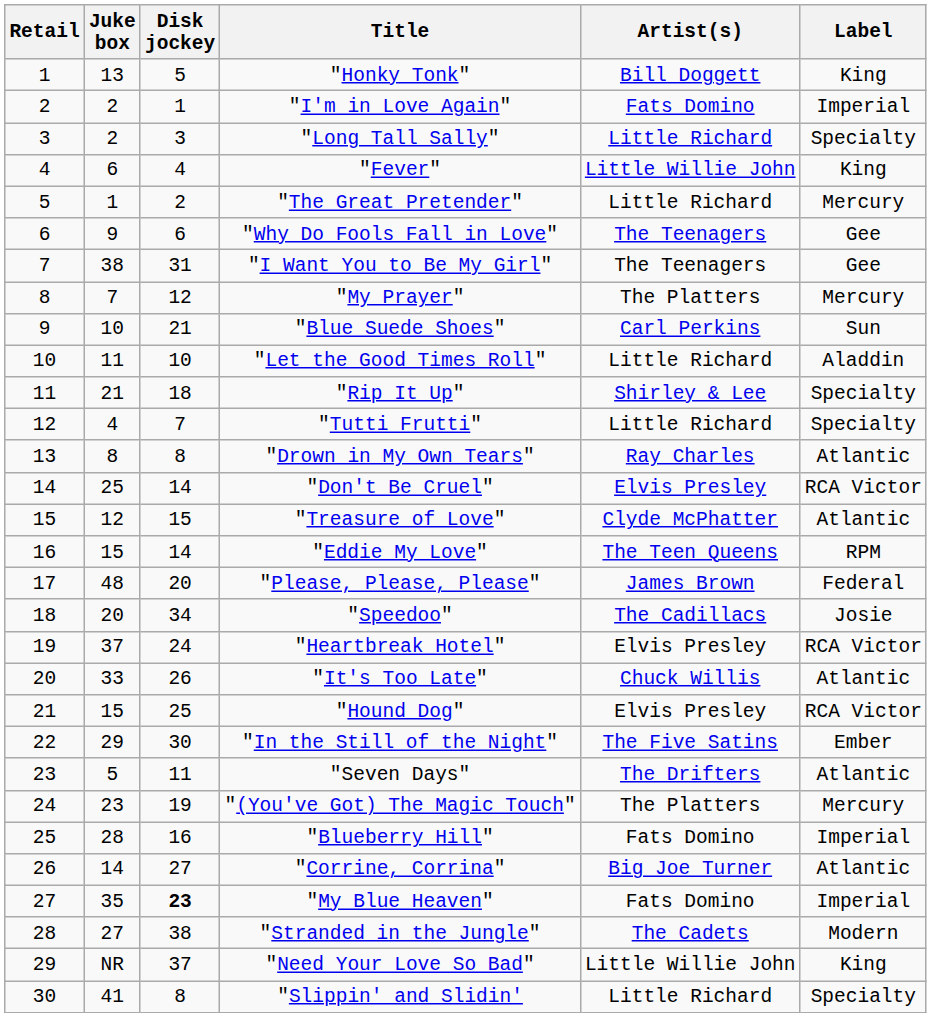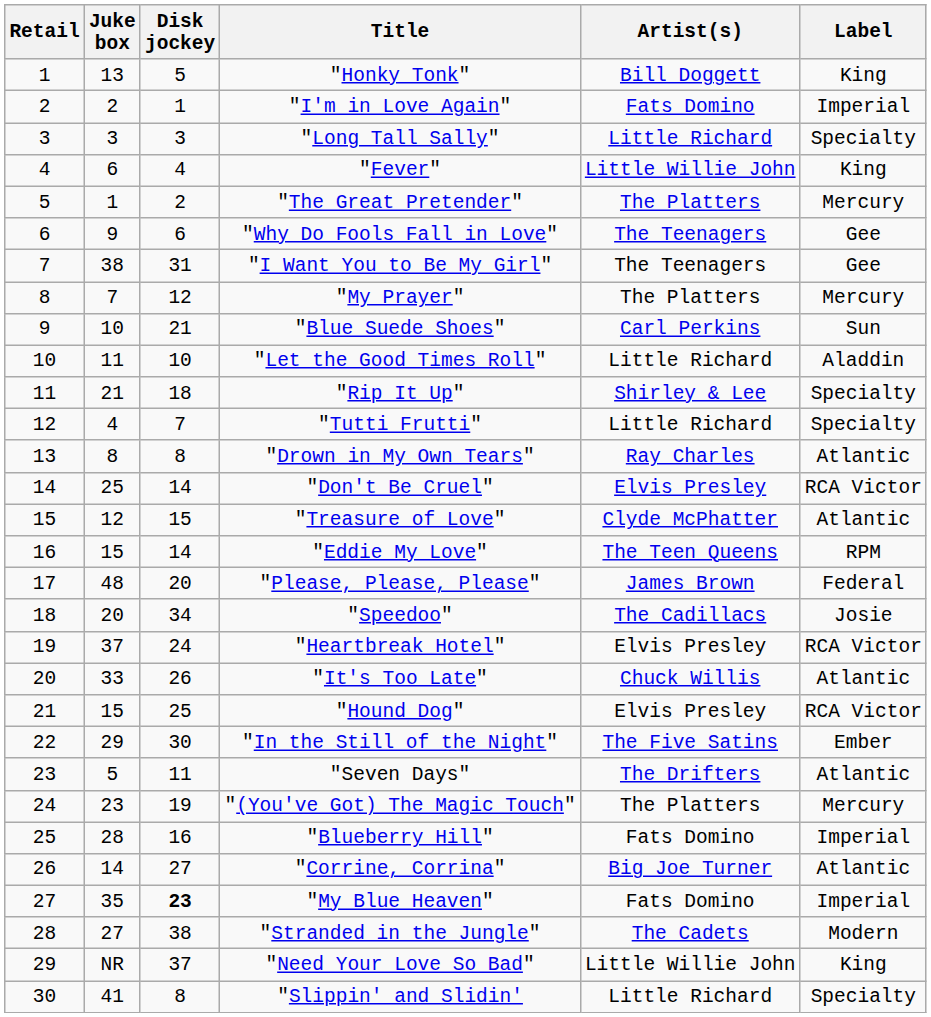 <table class="wikitable sortable" style="text-align: center">
 <tr>
 <th scope="col">Retail</th>
 <th scope="col">Juke<br>box</th>
 <th scope="col">Disk<br>jockey</th>
 <th scope="col">Title</th>
 <th scope="col">Artist(s)</th>
 <th scope="col">Label</th>
 </tr>
 <tr>
 <td>1</td>
 <td>13</td>
 <td>5</td>
 <td>"<a href='#'>Honky Tonk</a>"</td>
 <td><a href='#'>Bill Doggett</a></td>
 <td>King</td>
 </tr>
 <tr>
 <td>2</td>
 <td>2</td>
 <td>1</td>
 <td>"<a href='#'>I'm in Love Again</a>"</td>
 <td><a href='#'>Fats Domino</a></td>
 <td>Imperial</td>
 </tr>
 <tr>
 <td>3</td>
-<td>2</td>
+<td>3</td>
 <td>3</td>
 <td>"<a href='#'>Long Tall Sally</a>"</td>
 <td><a href='#'>Little Richard</a></td>
 <td>Specialty</td>
 </tr>
 <tr>
 <td>4</td>
 <td>6</td>
 <td>4</td>
 <td>"<a href='#'>Fever</a>"</td>
 <td><a href='#'>Little Willie John</a></td>
 <td>King</td>
 </tr>
 <tr>
 <td>5</td>
 <td>1</td>
 <td>2</td>
 <td>"<a href='#'>The Great Pretender</a>"</td>
-<td>Little Richard</td>
+<td><a href='#'>The Platters</a></td>
 <td>Mercury</td>
 </tr>
 <tr>
 <td>6</td>
 <td>9</td>
 <td>6</td>
 <td>"<a href='#'>Why Do Fools Fall in Love</a>"</td>
 <td><a href='#'>The Teenagers</a></td>
 <td>Gee</td>
 </tr>
 <tr>
 <td>7</td>
 <td>38</td>
 <td>31</td>
 <td>"<a href='#'>I Want You to Be My Girl</a>"</td>
 <td>The Teenagers</td>
 <td>Gee</td>
 </tr>
 <tr>
 <td>8</td>
 <td>7</td>
 <td>12</td>
 <td>"<a href='#'>My Prayer</a>"</td>
 <td>The Platters</td>
 <td>Mercury</td>
 </tr>
 <tr>
 <td>9</td>
 <td>10</td>
 <td>21</td>
 <td>"<a href='#'>Blue Suede Shoes</a>"</td>
 <td><a href='#'>Carl Perkins</a></td>
 <td>Sun</td>
 </tr>
 <tr>
 <td>10</td>
 <td>11</td>
 <td>10</td>
 <td>"<a href='#'>Let the Good Times Roll</a>"</td>
 <td>Little Richard</td>
 <td>Aladdin</td>
 </tr>
 <tr>
 <td>11</td>
 <td>21</td>
 <td>18</td>
 <td>"<a href='#'>Rip It Up</a>"</td>
 <td><a href='#'>Shirley & Lee</a></td>
 <td>Specialty</td>
 </tr>
 <tr>
 <td>12</td>
 <td>4</td>
 <td>7</td>
 <td>"<a href='#'>Tutti Frutti</a>"</td>
 <td>Little Richard</td>
 <td>Specialty</td>
 </tr>
 <tr>
 <td>13</td>
 <td>8</td>
 <td>8</td>
 <td>"<a href='#'>Drown in My Own Tears</a>"</td>
 <td><a href='#'>Ray Charles</a></td>
 <td>Atlantic</td>
 </tr>
 <tr>
 <td>14</td>
 <td>25</td>
 <td>14</td>
 <td>"<a href='#'>Don't Be Cruel</a>"</td>
 <td><a href='#'>Elvis Presley</a></td>
 <td>RCA Victor</td>
 </tr>
 <tr>
 <td>15</td>
 <td>12</td>
 <td>15</td>
 <td>"<a href='#'>Treasure of Love</a>"</td>
 <td><a href='#'>Clyde McPhatter</a></td>
 <td>Atlantic</td>
 </tr>
 <tr>
 <td>16</td>
 <td>15</td>
 <td>14</td>
 <td>"<a href='#'>Eddie My Love</a>"</td>
 <td><a href='#'>The Teen Queens</a></td>
 <td>RPM</td>
 </tr>
 <tr>
 <td>17</td>
 <td>48</td>
 <td>20</td>
 <td>"<a href='#'>Please, Please, Please</a>"</td>
 <td><a href='#'>James Brown</a></td>
 <td>Federal</td>
 </tr>
 <tr>
 <td>18</td>
 <td>20</td>
 <td>34</td>
 <td>"<a href='#'>Speedoo</a>"</td>
 <td><a href='#'>The Cadillacs</a></td>
 <td>Josie</td>
 </tr>
 <tr>
 <td>19</td>
 <td>37</td>
 <td>24</td>
 <td>"<a href='#'>Heartbreak Hotel</a>"</td>
 <td>Elvis Presley</td>
 <td>RCA Victor</td>
 </tr>
 <tr>
 <td>20</td>
 <td>33</td>
 <td>26</td>
 <td>"<a href='#'>It's Too Late</a>"</td>
 <td><a href='#'>Chuck Willis</a></td>
 <td>Atlantic</td>
 </tr>
 <tr>
 <td>21</td>
 <td>15</td>
 <td>25</td>
 <td>"<a href='#'>Hound Dog</a>"</td>
 <td>Elvis Presley</td>
 <td>RCA Victor</td>
 </tr>
 <tr>
 <td>22</td>
 <td>29</td>
 <td>30</td>
 <td>"<a href='#'>In the Still of the Night</a>"</td>
 <td><a href='#'>The Five Satins</a></td>
 <td>Ember</td>
 </tr>
 <tr>
 <td>23</td>
 <td>5</td>
 <td>11</td>
 <td>"Seven Days"</td>
 <td><a href='#'>The Drifters</a></td>
 <td>Atlantic</td>
 </tr>
 <tr>
 <td>24</td>
 <td>23</td>
 <td>19</td>
 <td>"<a href='#'>(You've Got) The Magic Touch</a>"</td>
 <td>The Platters</td>
 <td>Mercury</td>
 </tr>
 <tr>
 <td>25</td>
 <td>28</td>
 <td>16</td>
 <td>"<a href='#'>Blueberry Hill</a>"</td>
 <td>Fats Domino</td>
 <td>Imperial</td>
 </tr>
 <tr>
 <td>26</td>
 <td>14</td>
 <td>27</td>
 <td>"<a href='#'>Corrine, Corrina</a>"</td>
 <td><a href='#'>Big Joe Turner</a></td>
 <td>Atlantic</td>
 </tr>
 <tr>
 <td>27</td>
 <td>35</td>
 <td><strong>23</strong></td>
 <td>"<a href='#'>My Blue Heaven</a>"</td>
 <td>Fats Domino</td>
 <td>Imperial</td>
 </tr>
 <tr>
 <td>28</td>
 <td>27</td>
 <td>38</td>
 <td>"<a href='#'>Stranded in the Jungle</a>"</td>
 <td><a href='#'>The Cadets</a></td>
 <td>Modern</td>
 </tr>
 <tr>
 <td>29</td>
 <td>NR</td>
 <td>37</td>
 <td>"<a href='#'>Need Your Love So Bad</a>"</td>
 <td>Little Willie John</td>
 <td>King</td>
 </tr>
 <tr>
 <td>30</td>
 <td>41</td>
 <td>8</td>
 <td>"<a href='#'>Slippin' and Slidin'</a></td>
 <td>Little Richard</td>
 <td>Specialty</td>
 </tr>
 </table>
